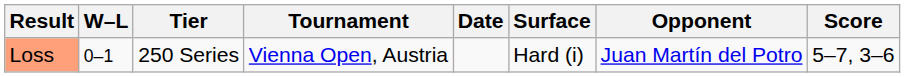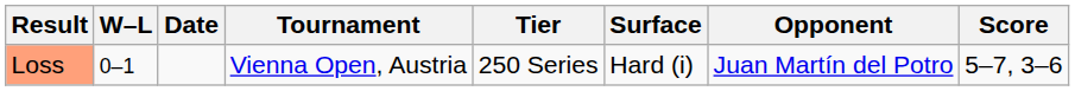 <table class="sortable wikitable">
 <tr>
 <th>Result</th>
 <th class="unsortable">W–L</th>
+<th>Date</th>
+<th>Tournament</th>
 <th>Tier</th>
-<th>Tournament</th>
-<th>Date</th>
 <th>Surface</th>
 <th>Opponent</th>
 <th class="unsortable">Score</th>
 </tr>
 <tr>
 <td bgcolor=FFA07A>Loss</td>
 <td><small>0–1</small></td>
+<td><a href='#'></a></td>
+<td><a href='#'>Vienna Open</a>, Austria</td>
 <td>250 Series</td>
-<td><a href='#'>Vienna Open</a>, Austria</td>
-<td><a href='#'></a></td>
 <td>Hard (i)</td>
 <td> <a href='#'>Juan Martín del Potro</a></td>
 <td>5–7, 3–6</td>
 </tr>
 </table>
